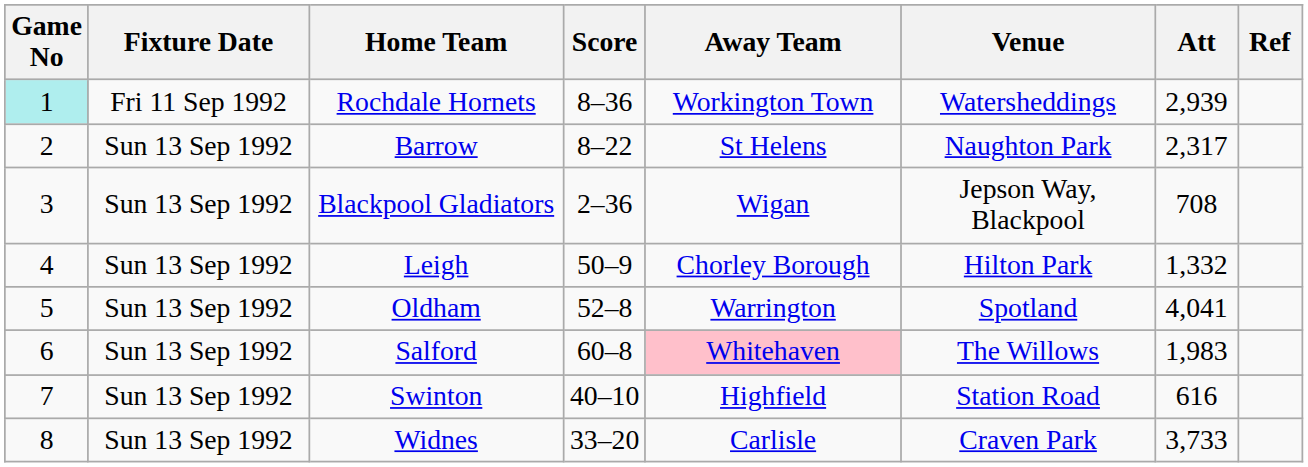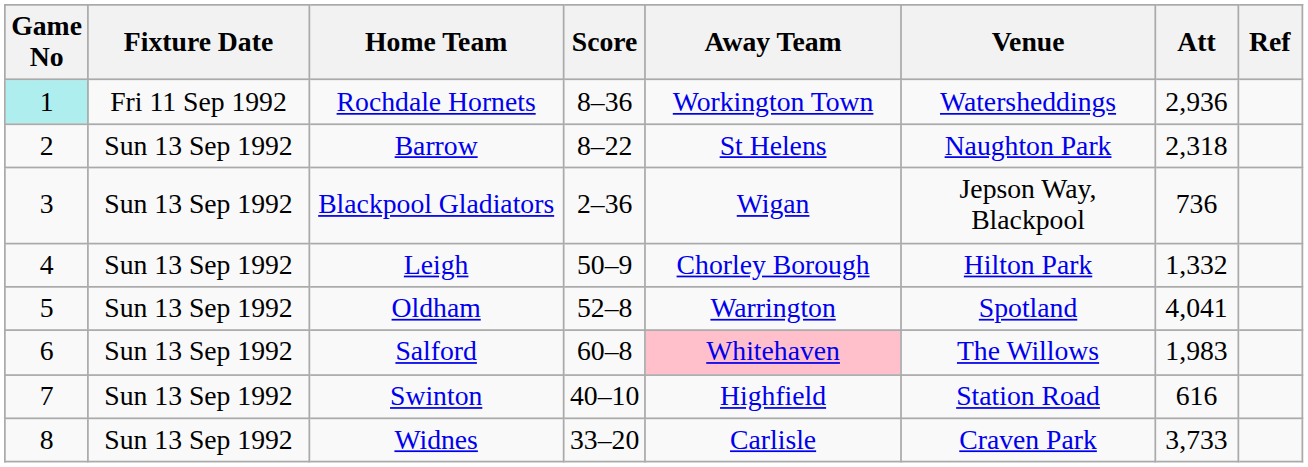 <table class="wikitable" style="text-align:center;">
 <tr>
 <th width=20 abbr="No">Game No</th>
 <th width=120 abbr="Date">Fixture Date</th>
 <th width=140 abbr="Home Team">Home Team</th>
 <th width=40 abbr="Score">Score</th>
 <th width=140 abbr="Away Team">Away Team</th>
 <th width=140 abbr="Venue">Venue</th>
 <th width=40 abbr="Att">Att</th>
 <th width=30 abbr="Ref">Ref</th>
 </tr>
 <tr>
 <td style="background: paleturquoise;">1</td>
 <td>Fri 11 Sep 1992</td>
 <td><a href='#'>Rochdale Hornets</a></td>
 <td>8–36</td>
 <td><a href='#'>Workington Town</a></td>
 <td><a href='#'>Watersheddings</a></td>
-<td>2,939</td>
+<td>2,936</td>
 <td></td>
 </tr>
 <tr>
 <td>2</td>
 <td>Sun 13 Sep 1992</td>
 <td><a href='#'>Barrow</a></td>
 <td>8–22</td>
 <td><a href='#'>St Helens</a></td>
 <td><a href='#'>Naughton Park</a></td>
-<td>2,317</td>
+<td>2,318</td>
 <td></td>
 </tr>
 <tr>
 <td>3</td>
 <td>Sun 13 Sep 1992</td>
 <td><a href='#'>Blackpool Gladiators</a></td>
 <td>2–36</td>
 <td><a href='#'>Wigan</a></td>
 <td>Jepson Way, Blackpool</td>
-<td>708</td>
+<td>736</td>
 <td></td>
 </tr>
 <tr>
 <td>4</td>
 <td>Sun 13 Sep 1992</td>
 <td><a href='#'>Leigh</a></td>
 <td>50–9</td>
 <td><a href='#'>Chorley Borough</a></td>
 <td><a href='#'>Hilton Park</a></td>
 <td>1,332</td>
 <td></td>
 </tr>
 <tr>
 <td>5</td>
 <td>Sun 13 Sep 1992</td>
 <td><a href='#'>Oldham</a></td>
 <td>52–8</td>
 <td><a href='#'>Warrington</a></td>
 <td><a href='#'>Spotland</a></td>
 <td>4,041</td>
 <td></td>
 </tr>
 <tr>
 <td>6</td>
 <td>Sun 13 Sep 1992</td>
 <td><a href='#'>Salford</a></td>
 <td>60–8</td>
 <td style="background: pink;"><a href='#'>Whitehaven</a></td>
 <td><a href='#'>The Willows</a></td>
 <td>1,983</td>
 <td></td>
 </tr>
 <tr>
 <td>7</td>
 <td>Sun 13 Sep 1992</td>
 <td><a href='#'>Swinton</a></td>
 <td>40–10</td>
 <td><a href='#'>Highfield</a></td>
 <td><a href='#'>Station Road</a></td>
 <td>616</td>
 <td></td>
 </tr>
 <tr>
 <td>8</td>
 <td>Sun 13 Sep 1992</td>
 <td><a href='#'>Widnes</a></td>
 <td>33–20</td>
 <td><a href='#'>Carlisle</a></td>
 <td><a href='#'>Craven Park</a></td>
 <td>3,733</td>
 <td></td>
 </tr>
 </table>
